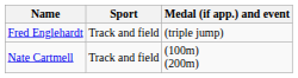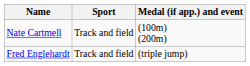 <table class="wikitable">
 <tr>
 <th>Name</th>
 <th>Sport</th>
 <th>Medal (if app.) and event</th>
 </tr>
 <tr>
+<td> <a href='#'>Nate Cartmell</a></td>
+<td>Track and field</td>
+<td> (100m)<br>  (200m)</td>
+</tr>
+<tr>
 <td> <a href='#'>Fred Englehardt</a></td>
 <td>Track and field</td>
 <td> (triple jump)</td>
 </tr>
-<tr>
-<td> <a href='#'>Nate Cartmell</a></td>
-<td>Track and field</td>
-<td> (100m)<br>  (200m)</td>
-</tr>
 </table>
